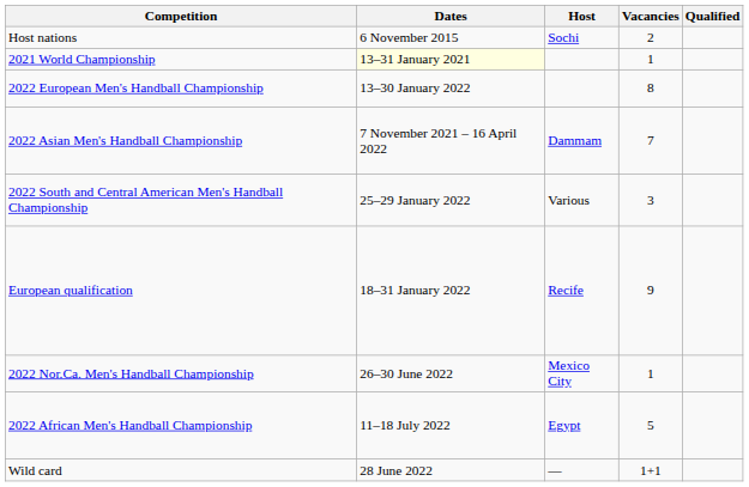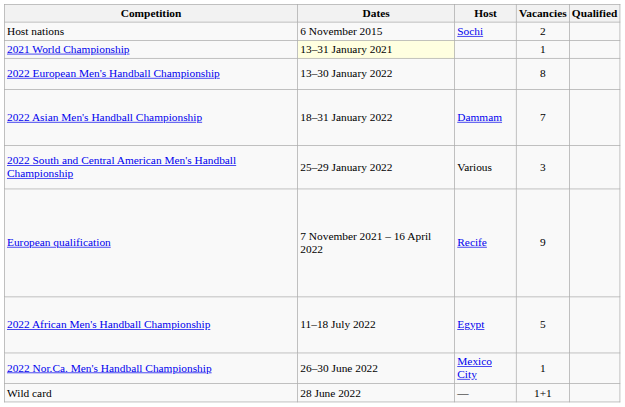 <table class="wikitable">
 <tr>
 <th>Competition</th>
 <th>Dates</th>
 <th>Host</th>
 <th>Vacancies</th>
 <th>Qualified</th>
 </tr>
 <tr>
 <td>Host nations</td>
 <td>6 November 2015</td>
 <td> <a href='#'>Sochi</a></td>
 <td style="text-align: center;">2</td>
 <td><br></td>
 </tr>
 <tr>
 <td><a href='#'>2021 World Championship</a></td>
 <td style="background: lightyellow;">13–31 January 2021</td>
 <td></td>
 <td style="text-align: center;">1</td>
 <td></td>
 </tr>
 <tr>
 <td><a href='#'>2022 European Men's Handball Championship</a></td>
 <td>13–30 January 2022</td>
 <td><br></td>
 <td style="text-align: center;">8</td>
 <td><br><br></td>
 </tr>
 <tr>
 <td><a href='#'>2022 Asian Men's Handball Championship</a></td>
-<td>7 November 2021 – 16 April 2022</td>
+<td>18–31 January 2022</td>
 <td> <a href='#'>Dammam</a></td>
 <td style="text-align: center;">7</td>
 <td><br><br><br><br></td>
 </tr>
 <tr>
 <td><a href='#'>2022 South and Central American Men's Handball Championship</a></td>
 <td>25–29 January 2022</td>
 <td>Various</td>
 <td style="text-align: center;">3</td>
 <td><br><br><br></td>
 </tr>
 <tr>
 <td><a href='#'>European qualification</a></td>
-<td>18–31 January 2022</td>
+<td>7 November 2021 – 16 April 2022</td>
 <td> <a href='#'>Recife</a></td>
 <td style="text-align: center;">9</td>
 <td><br><br><br><br><br><br><br><br></td>
+</tr>
+<tr>
+<td><a href='#'>2022 African Men's Handball Championship</a></td>
+<td>11–18 July 2022</td>
+<td> <a href='#'>Egypt</a></td>
+<td style="text-align: center;">5</td>
+<td><br><br><br><br></td>
 </tr>
 <tr>
 <td><a href='#'>2022 Nor.Ca. Men's Handball Championship</a></td>
 <td>26–30 June 2022</td>
 <td> <a href='#'>Mexico City</a></td>
 <td style="text-align: center;">1</td>
 <td></td>
 </tr>
 <tr>
-<td><a href='#'>2022 African Men's Handball Championship</a></td>
-<td>11–18 July 2022</td>
-<td> <a href='#'>Egypt</a></td>
-<td style="text-align: center;">5</td>
-<td><br><br><br><br></td>
-</tr>
-<tr>
 <td>Wild card</td>
 <td>28 June 2022</td>
 <td>—</td>
 <td style="text-align: center;">1+1</td>
 <td><br></td>
 </tr>
 </table>
